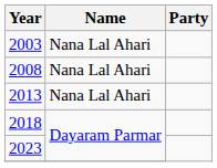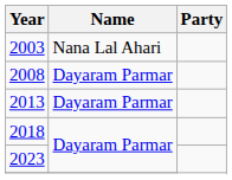 <table class="wikitable sortable">
 <tr>
 <th>Year</th>
 <th>Name</th>
 <th colspan=2>Party</th>
 </tr>
 <tr>
 <td><a href='#'>2003</a></td>
 <td>Nana Lal Ahari</td>
 <td></td>
 </tr>
 <tr>
 <td><a href='#'>2008</a></td>
-<td>Nana Lal Ahari</td>
+<td><a href='#'>Dayaram Parmar</a></td>
 <td></td>
 </tr>
 <tr>
 <td><a href='#'>2013</a></td>
-<td>Nana Lal Ahari</td>
+<td><a href='#'>Dayaram Parmar</a></td>
 <td></td>
 </tr>
 <tr>
 <td><a href='#'>2018</a></td>
 <td rowspan=2><a href='#'>Dayaram Parmar</a></td>
 <td></td>
 </tr>
 <tr>
 <td><a href='#'>2023</a></td>
 </tr>
 <tr>
 </tr>
 </table>
